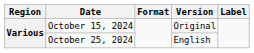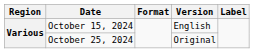 <table class="wikitable plainrowheaders">
 <tr>
 <th scope="col">Region</th>
 <th scope="col">Date</th>
 <th scope="col">Format</th>
 <th scope="col">Version</th>
 <th scope="col">Label</th>
 </tr>
 <tr>
 <th scope="row" rowspan="2">Various </th>
 <td>October 15, 2024</td>
 <td rowspan="2"></td>
-<td>Original</td>
+<td>English</td>
 <td rowspan="2"></td>
 </tr>
 <tr>
 <td>October 25, 2024</td>
-<td>English</td>
+<td>Original</td>
 </tr>
 </table>
